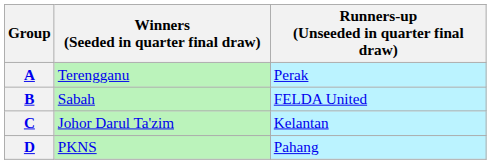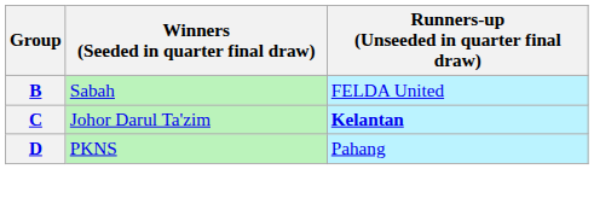 <table class="wikitable">
 <tr>
 <th>Group</th>
 <th width=220>Winners<br>(Seeded in quarter final draw)</th>
 <th width=220>Runners-up<br>(Unseeded in quarter final draw)</th>
-</tr>
-<tr>
-<th><a href='#'>A</a></th>
-<td bgcolor=#BBF3BB><a href='#'>Terengganu</a></td>
-<td bgcolor=#BBF3FF><a href='#'>Perak</a></td>
 </tr>
 <tr>
 <th><a href='#'>B</a></th>
 <td bgcolor=#BBF3BB><a href='#'>Sabah</a></td>
 <td bgcolor=#BBF3FF><a href='#'>FELDA United</a></td>
 </tr>
 <tr>
 <th><a href='#'>C</a></th>
 <td bgcolor=#BBF3BB><a href='#'>Johor Darul Ta'zim</a></td>
-<td bgcolor=#BBF3FF><a href='#'>Kelantan</a></td>
+<td bgcolor=#BBF3FF><strong><a href='#'>Kelantan</a></strong></td>
 </tr>
 <tr>
 <th><a href='#'>D</a></th>
 <td bgcolor=#BBF3BB><a href='#'>PKNS</a></td>
 <td bgcolor=#BBF3FF><a href='#'>Pahang</a></td>
 </tr>
 </table>
